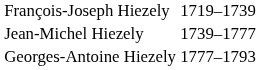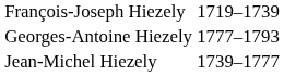 <table>
 <tr>
 <td>François-Joseph Hiezely</td>
 <td>1719–1739</td>
 </tr>
 <tr>
+<td>Georges-Antoine Hiezely</td>
+<td>1777–1793</td>
+</tr>
+<tr>
 <td>Jean-Michel Hiezely</td>
 <td>1739–1777</td>
 </tr>
-<tr>
-<td>Georges-Antoine Hiezely</td>
-<td>1777–1793</td>
-</tr>
 </table>
